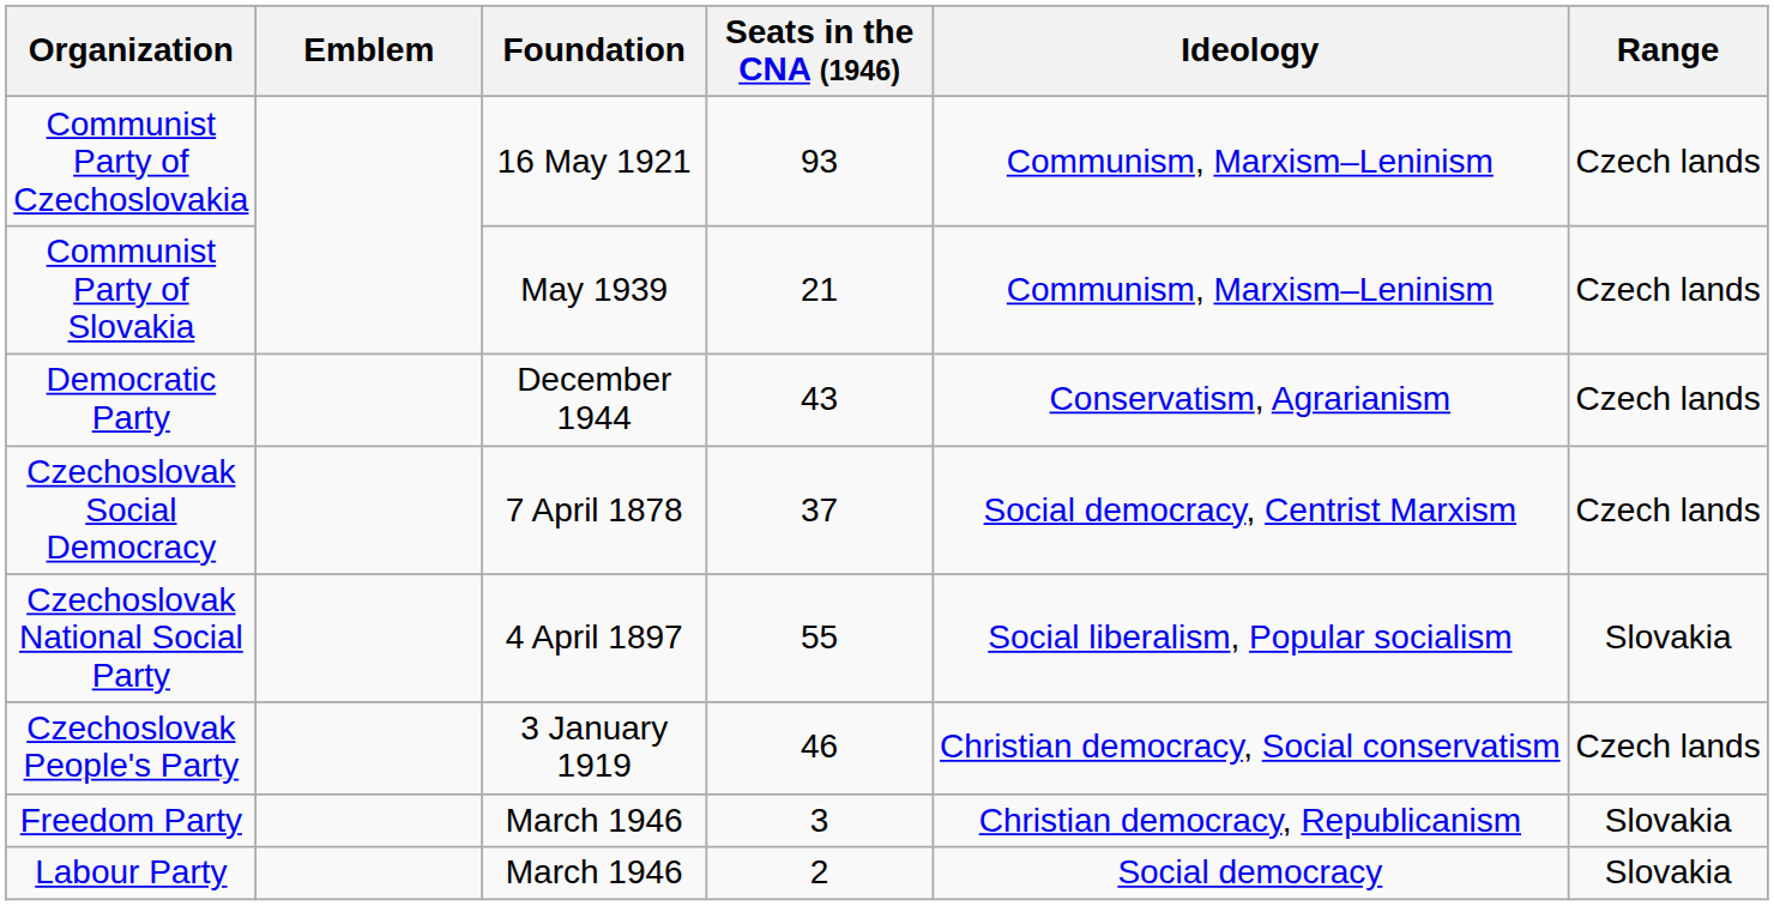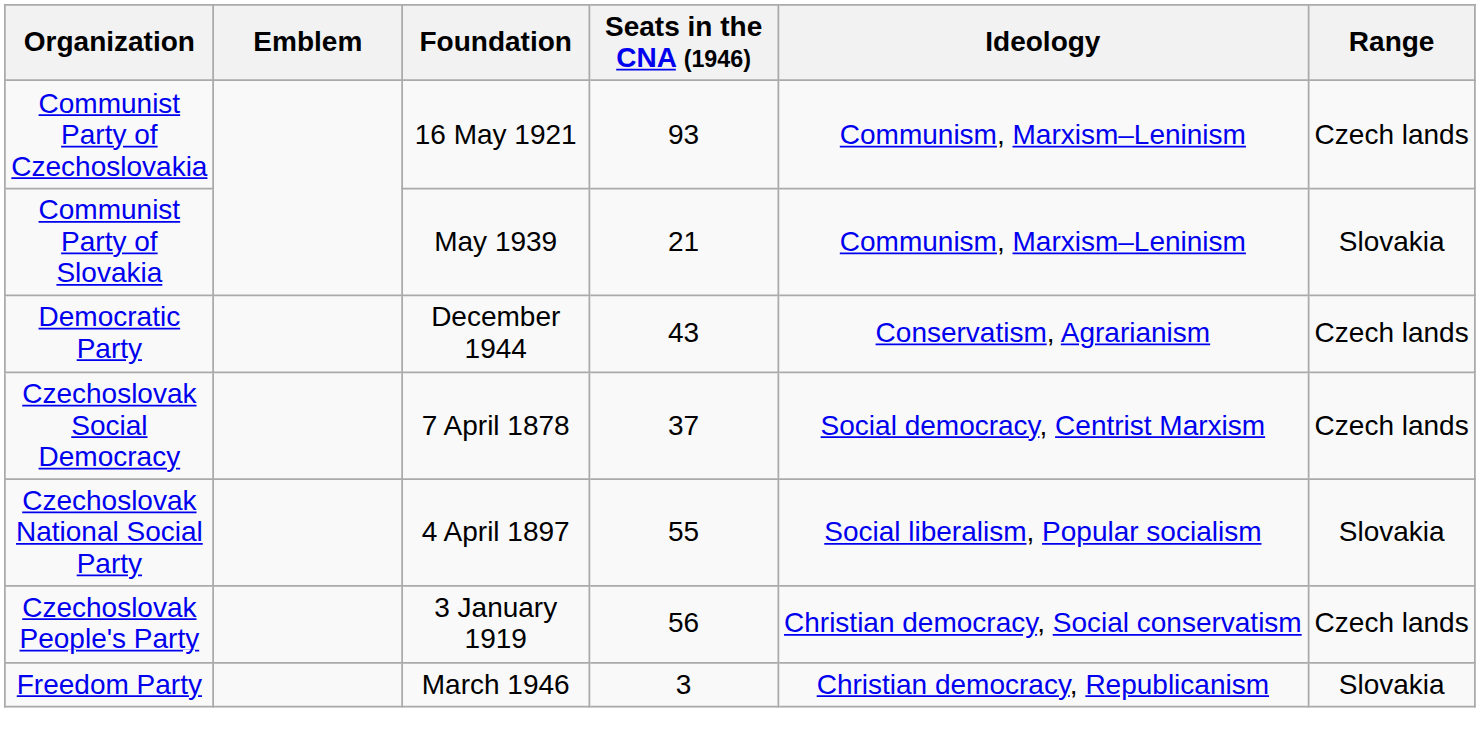 <table class="wikitable" style="text-align:center;">
 <tr style="background:#efefef;">
 <th style="width:100px;">Organization</th>
 <th style="width:100px;">Emblem</th>
 <th style="width:100px; text-align:center;">Foundation</th>
 <th style="width:100px; text-align:center;">Seats in the <a href='#'>CNA</a> <small>(1946)</small></th>
 <th style="text-align:center;">Ideology</th>
 <th style="text-align:center;">Range</th>
 </tr>
 <tr>
 <td><a href='#'>Communist Party of Czechoslovakia</a></td>
 <td rowspan="2"></td>
 <td>16 May 1921</td>
 <td>93</td>
 <td><a href='#'>Communism</a>, <a href='#'>Marxism–Leninism</a></td>
 <td>Czech lands</td>
 </tr>
 <tr>
 <td><a href='#'>Communist Party of Slovakia</a></td>
 <td>May 1939</td>
 <td>21</td>
 <td><a href='#'>Communism</a>, <a href='#'>Marxism–Leninism</a></td>
-<td>Czech lands</td>
+<td>Slovakia</td>
 </tr>
 <tr>
 <td><a href='#'>Democratic Party</a></td>
 <td></td>
 <td>December 1944</td>
 <td>43</td>
 <td><a href='#'>Conservatism</a>, <a href='#'>Agrarianism</a></td>
 <td>Czech lands</td>
 </tr>
 <tr>
 <td><a href='#'>Czechoslovak Social Democracy</a></td>
 <td></td>
 <td>7 April 1878</td>
 <td>37</td>
 <td><a href='#'>Social democracy</a>, <a href='#'>Centrist Marxism</a></td>
 <td>Czech lands</td>
 </tr>
 <tr>
 <td><a href='#'>Czechoslovak National Social Party</a></td>
 <td></td>
 <td>4 April 1897</td>
 <td>55</td>
 <td><a href='#'>Social liberalism</a>, <a href='#'>Popular socialism</a></td>
 <td>Slovakia</td>
 </tr>
 <tr>
 <td><a href='#'>Czechoslovak People's Party</a></td>
 <td></td>
 <td>3 January 1919</td>
-<td>46</td>
+<td>56</td>
 <td><a href='#'>Christian democracy</a>, <a href='#'>Social conservatism</a></td>
 <td>Czech lands</td>
 </tr>
 <tr>
 <td><a href='#'>Freedom Party</a></td>
 <td></td>
 <td>March 1946</td>
 <td>3</td>
 <td><a href='#'>Christian democracy</a>, <a href='#'>Republicanism</a></td>
 <td>Slovakia</td>
 </tr>
-<tr>
-<td><a href='#'>Labour Party</a></td>
-<td></td>
-<td>March 1946</td>
-<td>2</td>
-<td><a href='#'>Social democracy</a></td>
-<td>Slovakia</td>
-</tr>
 </table>
